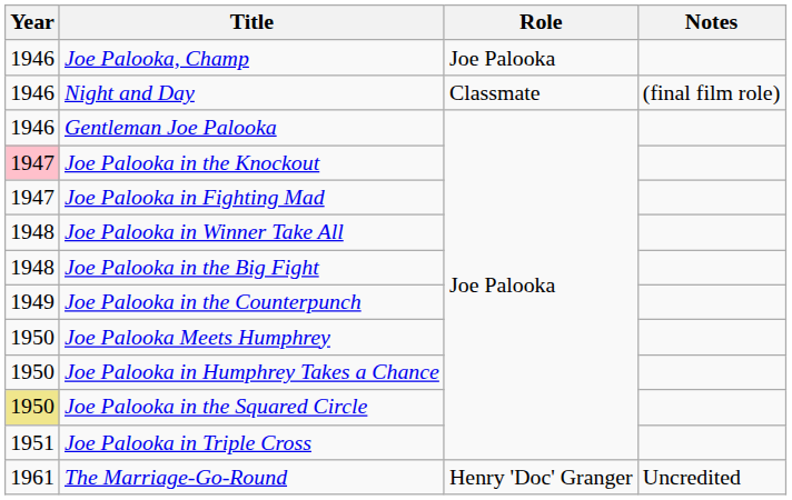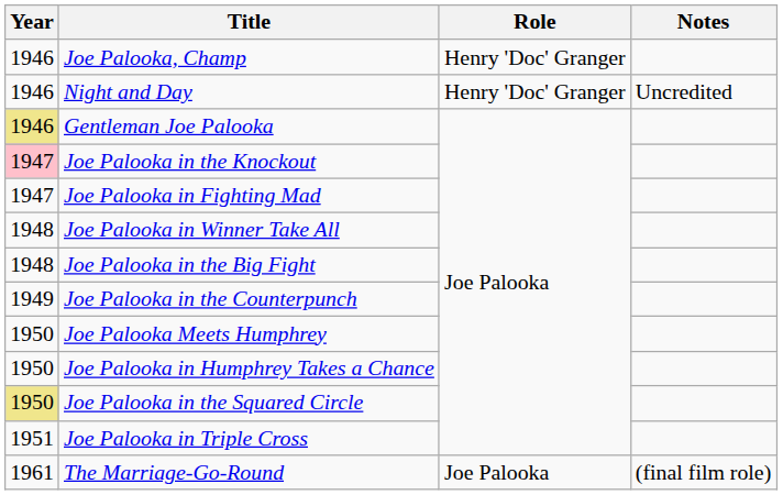 <table class="wikitable">
 <tr>
 <th>Year</th>
 <th>Title</th>
 <th>Role</th>
 <th>Notes</th>
 </tr>
 <tr>
 <td>1946</td>
 <td><em><a href='#'>Joe Palooka, Champ</a></em></td>
-<td>Joe Palooka</td>
+<td>Henry 'Doc' Granger</td>
 <td></td>
 </tr>
 <tr>
 <td>1946</td>
 <td><em><a href='#'>Night and Day</a></em></td>
-<td>Classmate</td>
-<td>(final film role)</td>
+<td>Henry 'Doc' Granger</td>
+<td>Uncredited</td>
 </tr>
 <tr>
-<td>1946</td>
+<td style="background: khaki;">1946</td>
 <td><em><a href='#'>Gentleman Joe Palooka</a></em></td>
 <td rowspan="10">Joe Palooka</td>
 <td></td>
 </tr>
 <tr>
 <td style="background: pink;">1947</td>
 <td><em><a href='#'>Joe Palooka in the Knockout</a></em></td>
 <td></td>
 </tr>
 <tr>
 <td>1947</td>
 <td><em><a href='#'>Joe Palooka in Fighting Mad</a></em></td>
 <td></td>
 </tr>
 <tr>
 <td>1948</td>
 <td><em><a href='#'>Joe Palooka in Winner Take All</a></em></td>
 <td></td>
 </tr>
 <tr>
 <td>1948</td>
 <td><em><a href='#'>Joe Palooka in the Big Fight</a></em></td>
 <td></td>
 </tr>
 <tr>
 <td>1949</td>
 <td><em><a href='#'>Joe Palooka in the Counterpunch</a></em></td>
 <td></td>
 </tr>
 <tr>
 <td>1950</td>
 <td><em><a href='#'>Joe Palooka Meets Humphrey</a></em></td>
 <td></td>
 </tr>
 <tr>
 <td>1950</td>
 <td><em><a href='#'>Joe Palooka in Humphrey Takes a Chance</a></em></td>
 <td></td>
 </tr>
 <tr>
 <td style="background: khaki;">1950</td>
 <td><em><a href='#'>Joe Palooka in the Squared Circle</a></em></td>
 <td></td>
 </tr>
 <tr>
 <td>1951</td>
 <td><em><a href='#'>Joe Palooka in Triple Cross</a></em></td>
 <td></td>
 </tr>
 <tr>
 <td>1961</td>
 <td><em><a href='#'>The Marriage-Go-Round</a></em></td>
-<td>Henry 'Doc' Granger</td>
-<td>Uncredited</td>
+<td>Joe Palooka</td>
+<td>(final film role)</td>
 </tr>
 </table>
